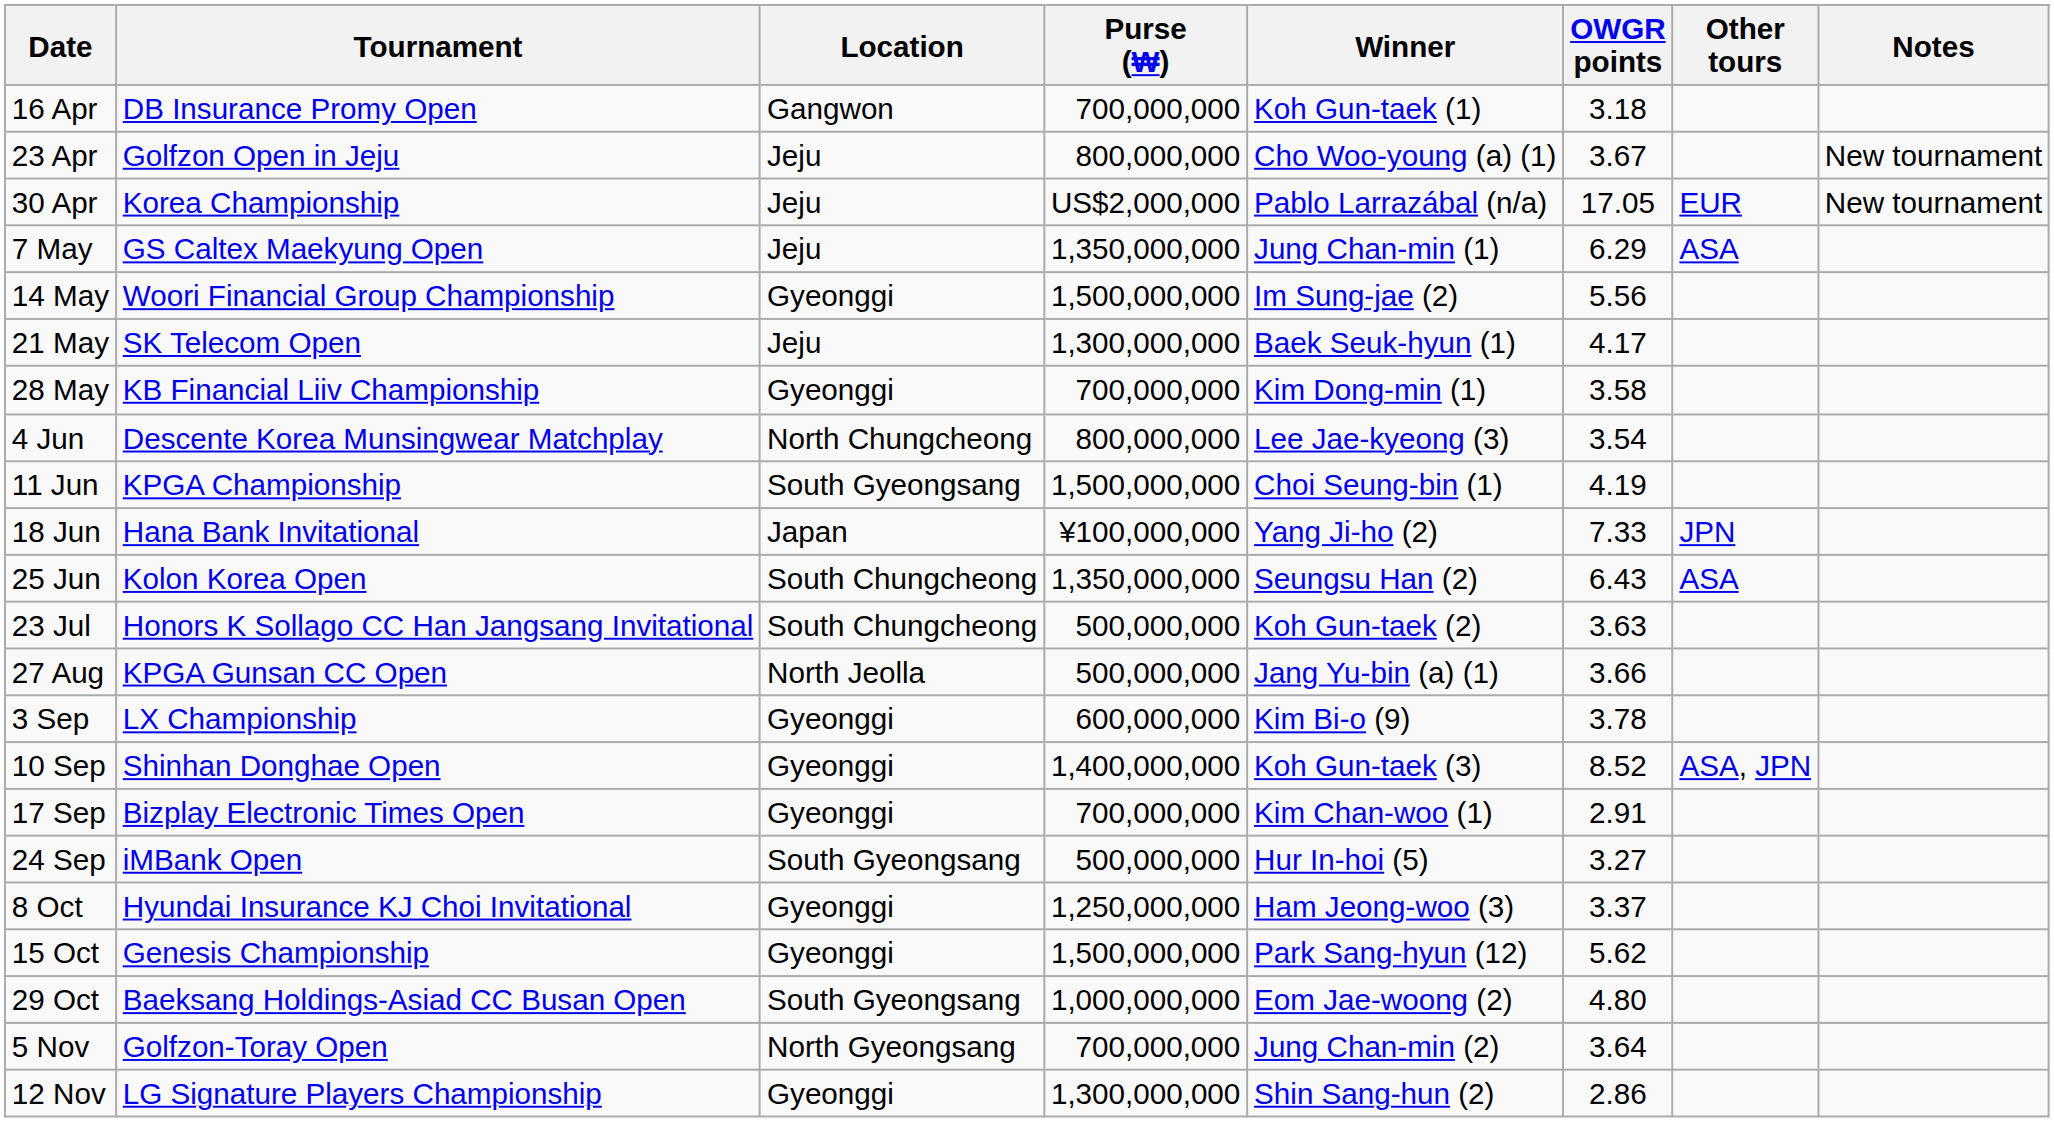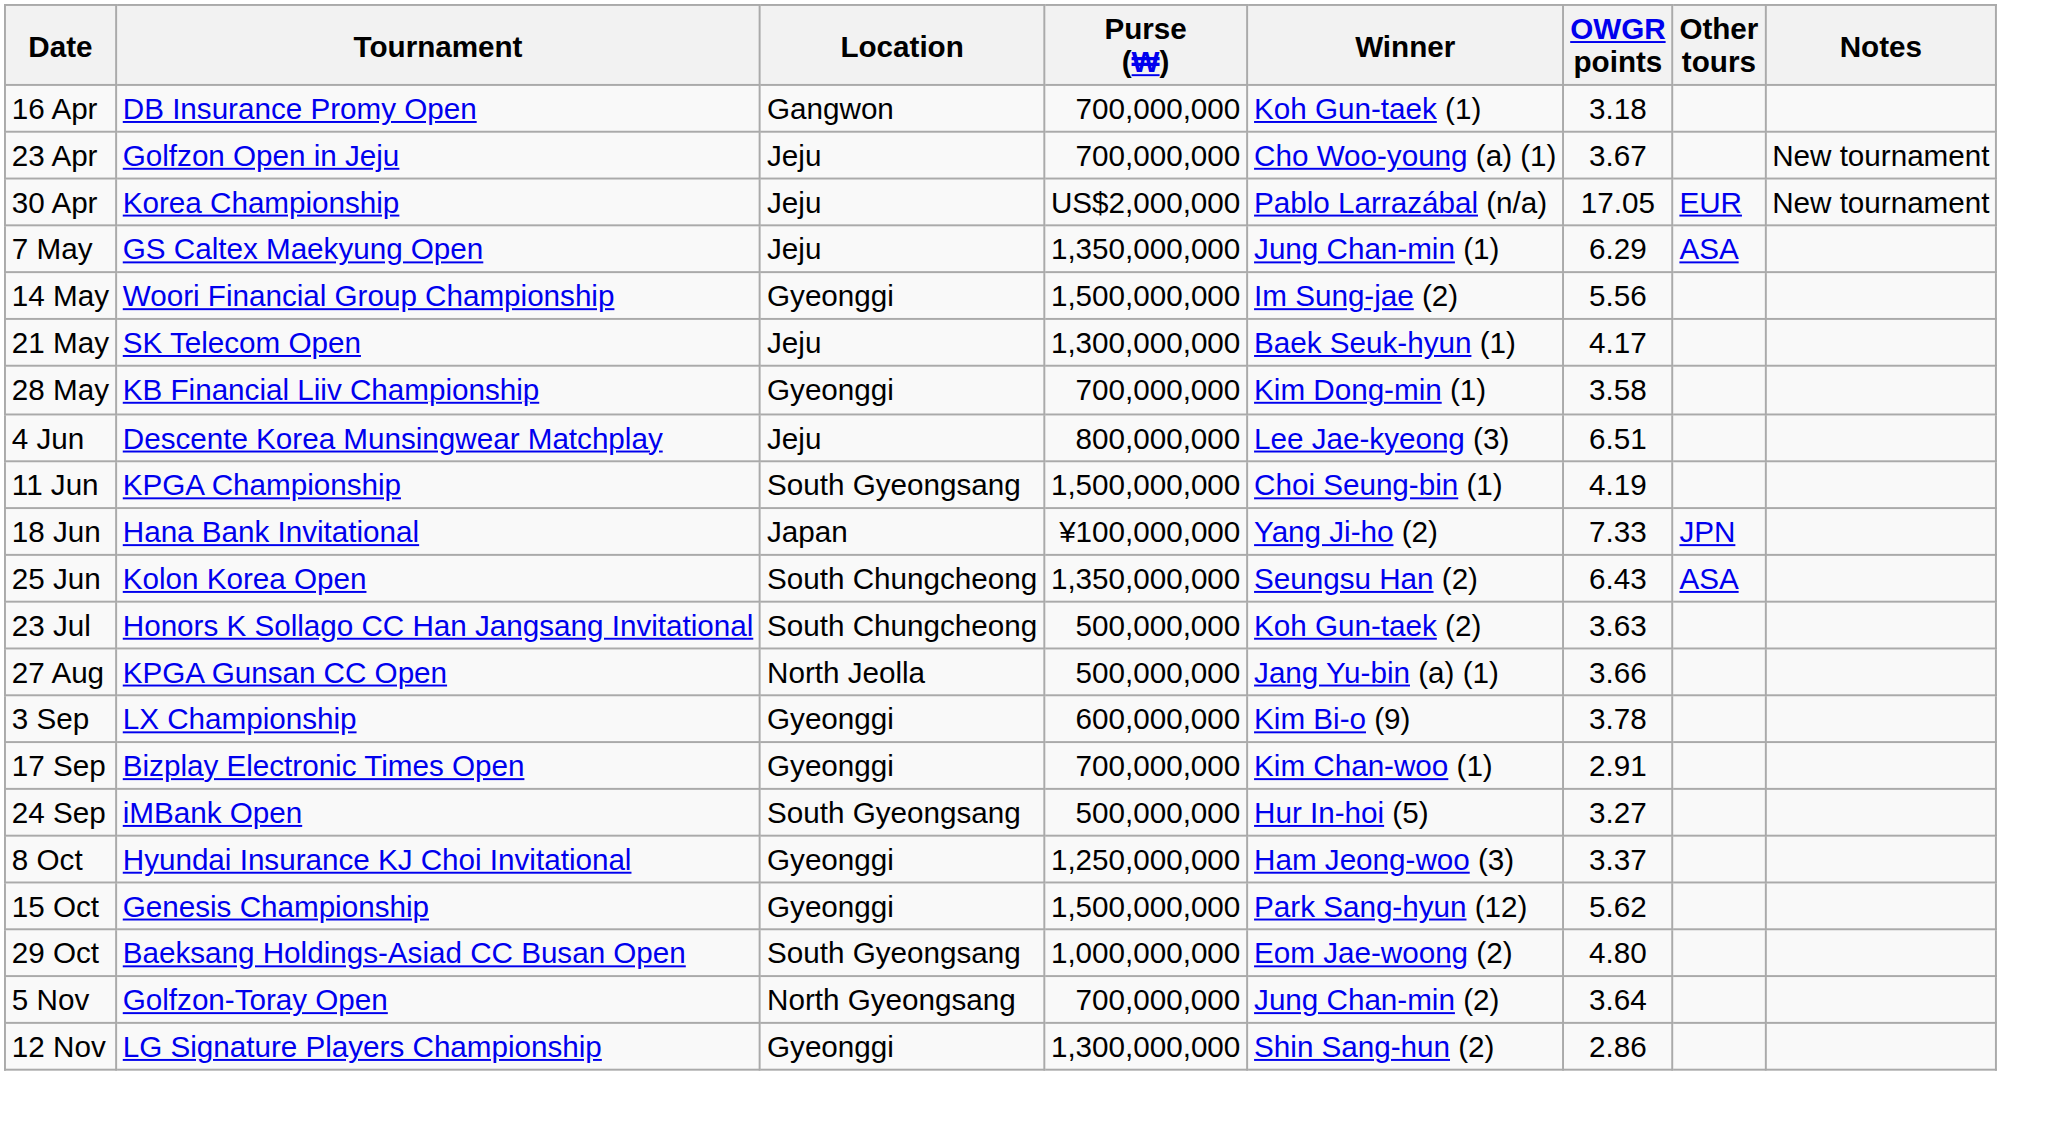 <table class="wikitable" style="font-size:95%;">
 <tr>
 <th>Date</th>
 <th>Tournament</th>
 <th>Location</th>
 <th>Purse<br>(<a href='#'>₩</a>)</th>
 <th>Winner</th>
 <th><a href='#'>OWGR</a><br>points</th>
 <th>Other<br>tours</th>
 <th>Notes</th>
 </tr>
 <tr>
 <td>16 Apr</td>
 <td><a href='#'>DB Insurance Promy Open</a></td>
 <td>Gangwon</td>
 <td align=right>700,000,000</td>
 <td> <a href='#'>Koh Gun-taek</a> (1)</td>
 <td align=center>3.18</td>
 <td></td>
 <td></td>
 </tr>
 <tr>
 <td>23 Apr</td>
 <td><a href='#'>Golfzon Open in Jeju</a></td>
 <td>Jeju</td>
-<td align=right>800,000,000</td>
+<td align=right>700,000,000</td>
 <td> <a href='#'>Cho Woo-young</a> (a) (1)</td>
 <td align=center>3.67</td>
 <td></td>
 <td>New tournament</td>
 </tr>
 <tr>
 <td>30 Apr</td>
 <td><a href='#'>Korea Championship</a></td>
 <td>Jeju</td>
 <td align=right>US$2,000,000</td>
 <td> <a href='#'>Pablo Larrazábal</a> (n/a)</td>
 <td align=center>17.05</td>
 <td><a href='#'>EUR</a></td>
 <td>New tournament</td>
 </tr>
 <tr>
 <td>7 May</td>
 <td><a href='#'>GS Caltex Maekyung Open</a></td>
 <td>Jeju</td>
 <td align=right>1,350,000,000</td>
 <td> <a href='#'>Jung Chan-min</a> (1)</td>
 <td align=center>6.29</td>
 <td><a href='#'>ASA</a></td>
 <td></td>
 </tr>
 <tr>
 <td>14 May</td>
 <td><a href='#'>Woori Financial Group Championship</a></td>
 <td>Gyeonggi</td>
 <td align=right>1,500,000,000</td>
 <td> <a href='#'>Im Sung-jae</a> (2)</td>
 <td align=center>5.56</td>
 <td></td>
 <td></td>
 </tr>
 <tr>
 <td>21 May</td>
 <td><a href='#'>SK Telecom Open</a></td>
 <td>Jeju</td>
 <td align=right>1,300,000,000</td>
 <td> <a href='#'>Baek Seuk-hyun</a> (1)</td>
 <td align=center>4.17</td>
 <td></td>
 <td></td>
 </tr>
 <tr>
 <td>28 May</td>
 <td><a href='#'>KB Financial Liiv Championship</a></td>
 <td>Gyeonggi</td>
 <td align=right>700,000,000</td>
 <td> <a href='#'>Kim Dong-min</a> (1)</td>
 <td align=center>3.58</td>
 <td></td>
 <td></td>
 </tr>
 <tr>
 <td>4 Jun</td>
 <td><a href='#'>Descente Korea Munsingwear Matchplay</a></td>
-<td>North Chungcheong</td>
+<td>Jeju</td>
 <td align=right>800,000,000</td>
 <td> <a href='#'>Lee Jae-kyeong</a> (3)</td>
-<td align=center>3.54</td>
+<td align=center>6.51</td>
 <td></td>
 <td></td>
 </tr>
 <tr>
 <td>11 Jun</td>
 <td><a href='#'>KPGA Championship</a></td>
 <td>South Gyeongsang</td>
 <td align=right>1,500,000,000</td>
 <td> <a href='#'>Choi Seung-bin</a> (1)</td>
 <td align=center>4.19</td>
 <td></td>
 <td></td>
 </tr>
 <tr>
 <td>18 Jun</td>
 <td><a href='#'>Hana Bank Invitational</a></td>
 <td>Japan</td>
 <td align=right>¥100,000,000</td>
 <td> <a href='#'>Yang Ji-ho</a> (2)</td>
 <td align=center>7.33</td>
 <td><a href='#'>JPN</a></td>
 <td></td>
 </tr>
 <tr>
 <td>25 Jun</td>
 <td><a href='#'>Kolon Korea Open</a></td>
 <td>South Chungcheong</td>
 <td align=right>1,350,000,000</td>
 <td> <a href='#'>Seungsu Han</a> (2)</td>
 <td align=center>6.43</td>
 <td><a href='#'>ASA</a></td>
 <td></td>
 </tr>
 <tr>
 <td>23 Jul</td>
 <td><a href='#'>Honors K Sollago CC Han Jangsang Invitational</a></td>
 <td>South Chungcheong</td>
 <td align=right>500,000,000</td>
 <td> <a href='#'>Koh Gun-taek</a> (2)</td>
 <td align=center>3.63</td>
 <td></td>
 <td></td>
 </tr>
 <tr>
 <td>27 Aug</td>
 <td><a href='#'>KPGA Gunsan CC Open</a></td>
 <td>North Jeolla</td>
 <td align=right>500,000,000</td>
 <td> <a href='#'>Jang Yu-bin</a> (a) (1)</td>
 <td align=center>3.66</td>
 <td></td>
 <td></td>
 </tr>
 <tr>
 <td>3 Sep</td>
 <td><a href='#'>LX Championship</a></td>
 <td>Gyeonggi</td>
 <td align=right>600,000,000</td>
 <td> <a href='#'>Kim Bi-o</a> (9)</td>
 <td align=center>3.78</td>
 <td></td>
-<td></td>
-</tr>
-<tr>
-<td>10 Sep</td>
-<td><a href='#'>Shinhan Donghae Open</a></td>
-<td>Gyeonggi</td>
-<td align=right>1,400,000,000</td>
-<td> <a href='#'>Koh Gun-taek</a> (3)</td>
-<td align=center>8.52</td>
-<td><a href='#'>ASA</a>, <a href='#'>JPN</a></td>
 <td></td>
 </tr>
 <tr>
 <td>17 Sep</td>
 <td><a href='#'>Bizplay Electronic Times Open</a></td>
 <td>Gyeonggi</td>
 <td align=right>700,000,000</td>
 <td> <a href='#'>Kim Chan-woo</a> (1)</td>
 <td align=center>2.91</td>
 <td></td>
 <td></td>
 </tr>
 <tr>
 <td>24 Sep</td>
 <td><a href='#'>iMBank Open</a></td>
 <td>South Gyeongsang</td>
 <td align=right>500,000,000</td>
 <td> <a href='#'>Hur In-hoi</a> (5)</td>
 <td align=center>3.27</td>
 <td></td>
 <td></td>
 </tr>
 <tr>
 <td>8 Oct</td>
 <td><a href='#'>Hyundai Insurance KJ Choi Invitational</a></td>
 <td>Gyeonggi</td>
 <td align=right>1,250,000,000</td>
 <td> <a href='#'>Ham Jeong-woo</a> (3)</td>
 <td align=center>3.37</td>
 <td></td>
 <td></td>
 </tr>
 <tr>
 <td>15 Oct</td>
 <td><a href='#'>Genesis Championship</a></td>
 <td>Gyeonggi</td>
 <td align=right>1,500,000,000</td>
 <td> <a href='#'>Park Sang-hyun</a> (12)</td>
 <td align=center>5.62</td>
 <td></td>
 <td></td>
 </tr>
 <tr>
 <td>29 Oct</td>
 <td><a href='#'>Baeksang Holdings-Asiad CC Busan Open</a></td>
 <td>South Gyeongsang</td>
 <td align=right>1,000,000,000</td>
 <td> <a href='#'>Eom Jae-woong</a> (2)</td>
 <td align=center>4.80</td>
 <td></td>
 <td></td>
 </tr>
 <tr>
 <td>5 Nov</td>
 <td><a href='#'>Golfzon-Toray Open</a></td>
 <td>North Gyeongsang</td>
 <td align=right>700,000,000</td>
 <td> <a href='#'>Jung Chan-min</a> (2)</td>
 <td align=center>3.64</td>
 <td></td>
 <td></td>
 </tr>
 <tr>
 <td>12 Nov</td>
 <td><a href='#'>LG Signature Players Championship</a></td>
 <td>Gyeonggi</td>
 <td align=right>1,300,000,000</td>
 <td> <a href='#'>Shin Sang-hun</a> (2)</td>
 <td align=center>2.86</td>
 <td></td>
 <td></td>
 </tr>
 </table>
